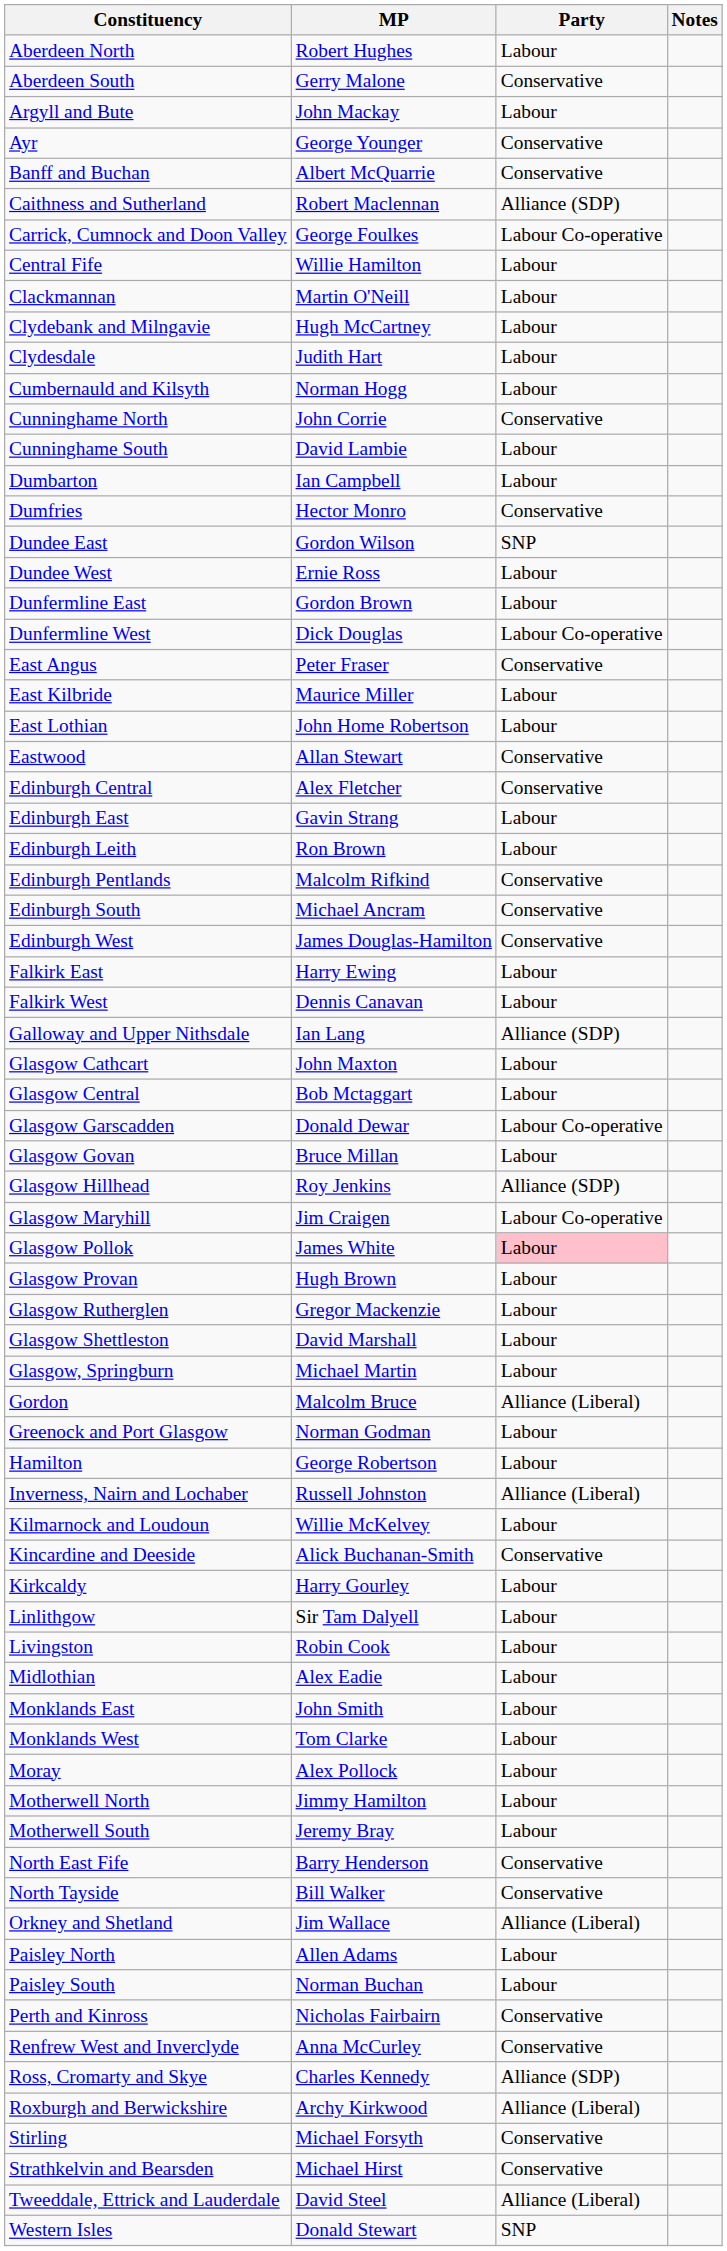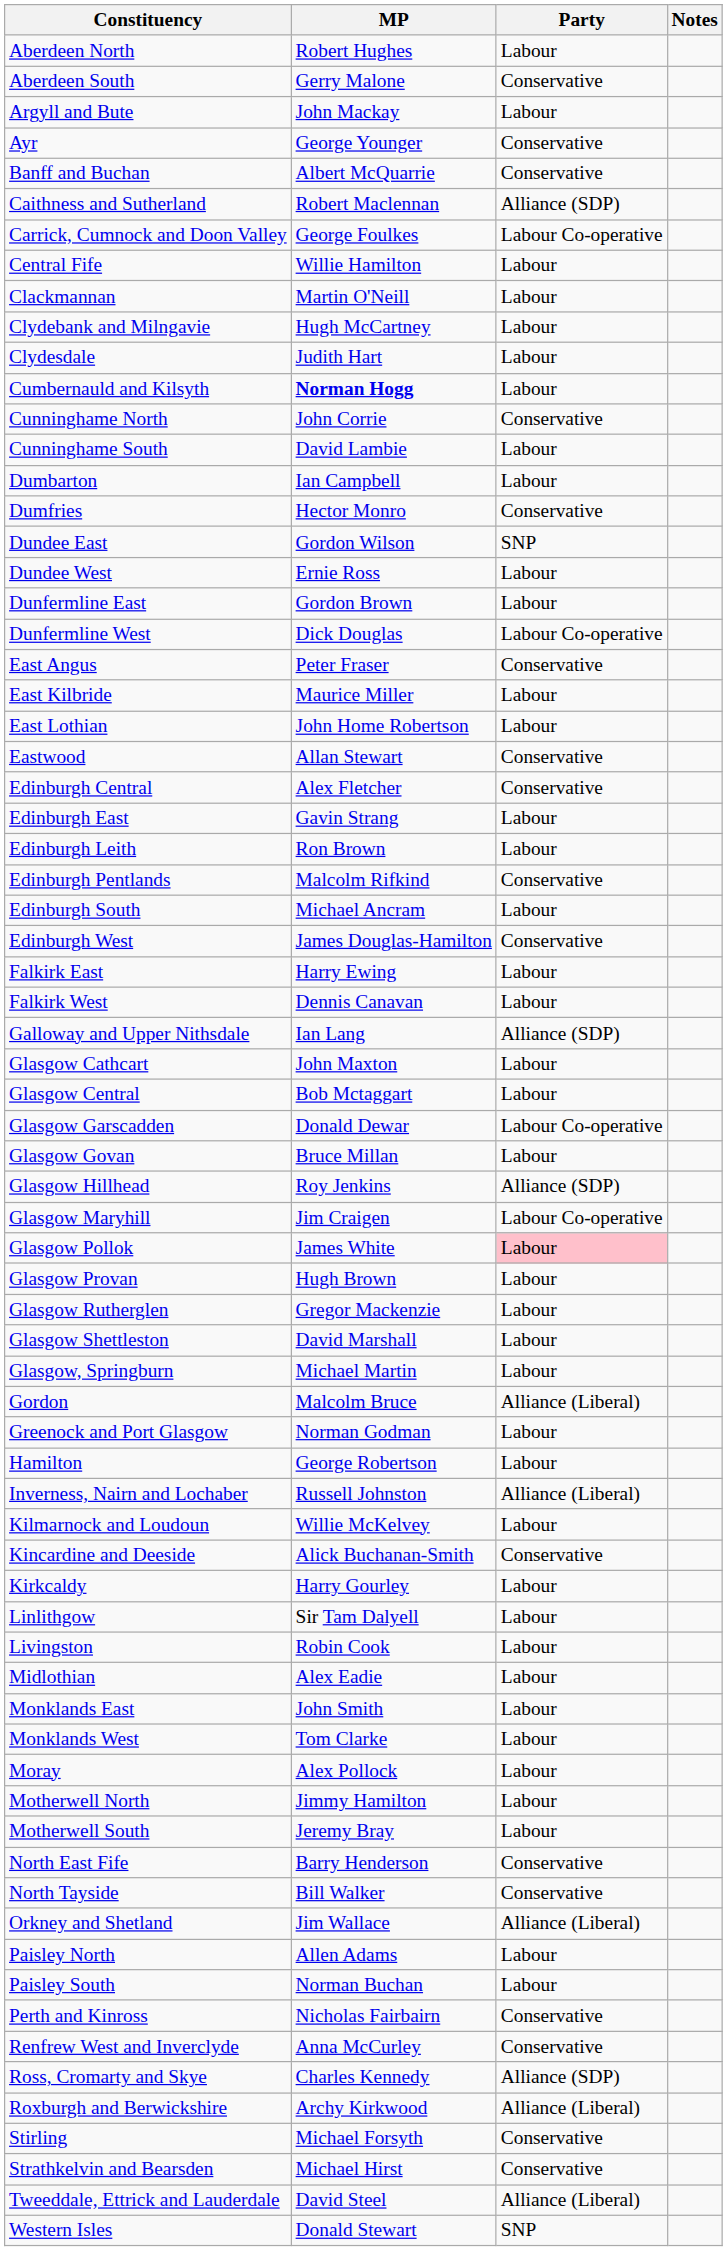 <table class="wikitable sortable">
 <tr>
 <th>Constituency</th>
 <th>MP</th>
 <th>Party</th>
 <th>Notes</th>
 </tr>
 <tr>
 <td><a href='#'>Aberdeen North</a></td>
 <td><a href='#'>Robert Hughes</a></td>
 <td>Labour</td>
 <td></td>
 </tr>
 <tr>
 <td><a href='#'>Aberdeen South</a></td>
 <td><a href='#'>Gerry Malone</a></td>
 <td>Conservative</td>
 <td></td>
 </tr>
 <tr>
 <td><a href='#'>Argyll and Bute</a></td>
 <td><a href='#'>John Mackay</a></td>
 <td>Labour</td>
 <td></td>
 </tr>
 <tr>
 <td><a href='#'>Ayr</a></td>
 <td><a href='#'>George Younger</a></td>
 <td>Conservative</td>
 <td></td>
 </tr>
 <tr>
 <td><a href='#'>Banff and Buchan</a></td>
 <td><a href='#'>Albert McQuarrie</a></td>
 <td>Conservative</td>
 <td></td>
 </tr>
 <tr>
 <td><a href='#'>Caithness and Sutherland</a></td>
 <td><a href='#'>Robert Maclennan</a></td>
 <td>Alliance (SDP)</td>
 <td></td>
 </tr>
 <tr>
 <td><a href='#'>Carrick, Cumnock and Doon Valley</a></td>
 <td><a href='#'>George Foulkes</a></td>
 <td>Labour Co-operative</td>
 <td></td>
 </tr>
 <tr>
 <td><a href='#'>Central Fife</a></td>
 <td><a href='#'>Willie Hamilton</a></td>
 <td>Labour</td>
 <td></td>
 </tr>
 <tr>
 <td><a href='#'>Clackmannan</a></td>
 <td><a href='#'>Martin O'Neill</a></td>
 <td>Labour</td>
 <td></td>
 </tr>
 <tr>
 <td><a href='#'>Clydebank and Milngavie</a></td>
 <td><a href='#'>Hugh McCartney</a></td>
 <td>Labour</td>
 <td></td>
 </tr>
 <tr>
 <td><a href='#'>Clydesdale</a></td>
 <td><a href='#'>Judith Hart</a></td>
 <td>Labour</td>
 <td></td>
 </tr>
 <tr>
 <td><a href='#'>Cumbernauld and Kilsyth</a></td>
-<td><a href='#'>Norman Hogg</a></td>
+<td><strong><a href='#'>Norman Hogg</a></strong></td>
 <td>Labour</td>
 <td></td>
 </tr>
 <tr>
 <td><a href='#'>Cunninghame North</a></td>
 <td><a href='#'>John Corrie</a></td>
 <td>Conservative</td>
 <td></td>
 </tr>
 <tr>
 <td><a href='#'>Cunninghame South</a></td>
 <td><a href='#'>David Lambie</a></td>
 <td>Labour</td>
 <td></td>
 </tr>
 <tr>
 <td><a href='#'>Dumbarton</a></td>
 <td><a href='#'>Ian Campbell</a></td>
 <td>Labour</td>
 <td></td>
 </tr>
 <tr>
 <td><a href='#'>Dumfries</a></td>
 <td><a href='#'>Hector Monro</a></td>
 <td>Conservative</td>
 <td></td>
 </tr>
 <tr>
 <td><a href='#'>Dundee East</a></td>
 <td><a href='#'>Gordon Wilson</a></td>
 <td>SNP</td>
 <td></td>
 </tr>
 <tr>
 <td><a href='#'>Dundee West</a></td>
 <td><a href='#'>Ernie Ross</a></td>
 <td>Labour</td>
 <td></td>
 </tr>
 <tr>
 <td><a href='#'>Dunfermline East</a></td>
 <td><a href='#'>Gordon Brown</a></td>
 <td>Labour</td>
 <td></td>
 </tr>
 <tr>
 <td><a href='#'>Dunfermline West</a></td>
 <td><a href='#'>Dick Douglas</a></td>
 <td>Labour Co-operative</td>
 <td></td>
 </tr>
 <tr>
 <td><a href='#'>East Angus</a></td>
 <td><a href='#'>Peter Fraser</a></td>
 <td>Conservative</td>
 <td></td>
 </tr>
 <tr>
 <td><a href='#'>East Kilbride</a></td>
 <td><a href='#'>Maurice Miller</a></td>
 <td>Labour</td>
 <td></td>
 </tr>
 <tr>
 <td><a href='#'>East Lothian</a></td>
 <td><a href='#'>John Home Robertson</a></td>
 <td>Labour</td>
 <td></td>
 </tr>
 <tr>
 <td><a href='#'>Eastwood</a></td>
 <td><a href='#'>Allan Stewart</a></td>
 <td>Conservative</td>
 <td></td>
 </tr>
 <tr>
 <td><a href='#'>Edinburgh Central</a></td>
 <td><a href='#'>Alex Fletcher</a></td>
 <td>Conservative</td>
 <td></td>
 </tr>
 <tr>
 <td><a href='#'>Edinburgh East</a></td>
 <td><a href='#'>Gavin Strang</a></td>
 <td>Labour</td>
 <td></td>
 </tr>
 <tr>
 <td><a href='#'>Edinburgh Leith</a></td>
 <td><a href='#'>Ron Brown</a></td>
 <td>Labour</td>
 <td></td>
 </tr>
 <tr>
 <td><a href='#'>Edinburgh Pentlands</a></td>
 <td><a href='#'>Malcolm Rifkind</a></td>
 <td>Conservative</td>
 <td></td>
 </tr>
 <tr>
 <td><a href='#'>Edinburgh South</a></td>
 <td><a href='#'>Michael Ancram</a></td>
-<td>Conservative</td>
+<td>Labour</td>
 <td></td>
 </tr>
 <tr>
 <td><a href='#'>Edinburgh West</a></td>
 <td><a href='#'>James Douglas-Hamilton</a></td>
 <td>Conservative</td>
 <td></td>
 </tr>
 <tr>
 <td><a href='#'>Falkirk East</a></td>
 <td><a href='#'>Harry Ewing</a></td>
 <td>Labour</td>
 <td></td>
 </tr>
 <tr>
 <td><a href='#'>Falkirk West</a></td>
 <td><a href='#'>Dennis Canavan</a></td>
 <td>Labour</td>
 <td></td>
 </tr>
 <tr>
 <td><a href='#'>Galloway and Upper Nithsdale</a></td>
 <td><a href='#'>Ian Lang</a></td>
 <td>Alliance (SDP)</td>
 <td></td>
 </tr>
 <tr>
 <td><a href='#'>Glasgow Cathcart</a></td>
 <td><a href='#'>John Maxton</a></td>
 <td>Labour</td>
 <td></td>
 </tr>
 <tr>
 <td><a href='#'>Glasgow Central</a></td>
 <td><a href='#'>Bob Mctaggart</a></td>
 <td>Labour</td>
 <td></td>
 </tr>
 <tr>
 <td><a href='#'>Glasgow Garscadden</a></td>
 <td><a href='#'>Donald Dewar</a></td>
 <td>Labour Co-operative</td>
 <td></td>
 </tr>
 <tr>
 <td><a href='#'>Glasgow Govan</a></td>
 <td><a href='#'>Bruce Millan</a></td>
 <td>Labour</td>
 <td></td>
 </tr>
 <tr>
 <td><a href='#'>Glasgow Hillhead</a></td>
 <td><a href='#'>Roy Jenkins</a></td>
 <td>Alliance (SDP)</td>
 <td></td>
 </tr>
 <tr>
 <td><a href='#'>Glasgow Maryhill</a></td>
 <td><a href='#'>Jim Craigen</a></td>
 <td>Labour Co-operative</td>
 <td></td>
 </tr>
 <tr>
 <td><a href='#'>Glasgow Pollok</a></td>
 <td><a href='#'>James White</a></td>
 <td style="background: pink;">Labour</td>
 <td></td>
 </tr>
 <tr>
 <td><a href='#'>Glasgow Provan</a></td>
 <td><a href='#'>Hugh Brown</a></td>
 <td>Labour</td>
 <td></td>
 </tr>
 <tr>
 <td><a href='#'>Glasgow Rutherglen</a></td>
 <td><a href='#'>Gregor Mackenzie</a></td>
 <td>Labour</td>
 <td></td>
 </tr>
 <tr>
 <td><a href='#'>Glasgow Shettleston</a></td>
 <td><a href='#'>David Marshall</a></td>
 <td>Labour</td>
 <td></td>
 </tr>
 <tr>
 <td><a href='#'>Glasgow, Springburn</a></td>
 <td><a href='#'>Michael Martin</a></td>
 <td>Labour</td>
 <td></td>
 </tr>
 <tr>
 <td><a href='#'>Gordon</a></td>
 <td><a href='#'>Malcolm Bruce</a></td>
 <td>Alliance (Liberal)</td>
 <td></td>
 </tr>
 <tr>
 <td><a href='#'>Greenock and Port Glasgow</a></td>
 <td><a href='#'>Norman Godman</a></td>
 <td>Labour</td>
 <td></td>
 </tr>
 <tr>
 <td><a href='#'>Hamilton</a></td>
 <td><a href='#'>George Robertson</a></td>
 <td>Labour</td>
 <td></td>
 </tr>
 <tr>
 <td><a href='#'>Inverness, Nairn and Lochaber</a></td>
 <td><a href='#'>Russell Johnston</a></td>
 <td>Alliance (Liberal)</td>
 <td></td>
 </tr>
 <tr>
 <td><a href='#'>Kilmarnock and Loudoun</a></td>
 <td><a href='#'>Willie McKelvey</a></td>
 <td>Labour</td>
 <td></td>
 </tr>
 <tr>
 <td><a href='#'>Kincardine and Deeside</a></td>
 <td><a href='#'>Alick Buchanan-Smith</a></td>
 <td>Conservative</td>
 <td></td>
 </tr>
 <tr>
 <td><a href='#'>Kirkcaldy</a></td>
 <td><a href='#'>Harry Gourley</a></td>
 <td>Labour</td>
 <td></td>
 </tr>
 <tr>
 <td><a href='#'>Linlithgow</a></td>
 <td>Sir <a href='#'>Tam Dalyell</a></td>
 <td>Labour</td>
 <td></td>
 </tr>
 <tr>
 <td><a href='#'>Livingston</a></td>
 <td><a href='#'>Robin Cook</a></td>
 <td>Labour</td>
 <td></td>
 </tr>
 <tr>
 <td><a href='#'>Midlothian</a></td>
 <td><a href='#'>Alex Eadie</a></td>
 <td>Labour</td>
 <td></td>
 </tr>
 <tr>
 <td><a href='#'>Monklands East</a></td>
 <td><a href='#'>John Smith</a></td>
 <td>Labour</td>
 <td></td>
 </tr>
 <tr>
 <td><a href='#'>Monklands West</a></td>
 <td><a href='#'>Tom Clarke</a></td>
 <td>Labour</td>
 <td></td>
 </tr>
 <tr>
 <td><a href='#'>Moray</a></td>
 <td><a href='#'>Alex Pollock</a></td>
 <td>Labour</td>
 <td></td>
 </tr>
 <tr>
 <td><a href='#'>Motherwell North</a></td>
 <td><a href='#'>Jimmy Hamilton</a></td>
 <td>Labour</td>
 <td></td>
 </tr>
 <tr>
 <td><a href='#'>Motherwell South</a></td>
 <td><a href='#'>Jeremy Bray</a></td>
 <td>Labour</td>
 <td></td>
 </tr>
 <tr>
 <td><a href='#'>North East Fife</a></td>
 <td><a href='#'>Barry Henderson</a></td>
 <td>Conservative</td>
 <td></td>
 </tr>
 <tr>
 <td><a href='#'>North Tayside</a></td>
 <td><a href='#'>Bill Walker</a></td>
 <td>Conservative</td>
 <td></td>
 </tr>
 <tr>
 <td><a href='#'>Orkney and Shetland</a></td>
 <td><a href='#'>Jim Wallace</a></td>
 <td>Alliance (Liberal)</td>
 <td></td>
 </tr>
 <tr>
 <td><a href='#'>Paisley North</a></td>
 <td><a href='#'>Allen Adams</a></td>
 <td>Labour</td>
 <td></td>
 </tr>
 <tr>
 <td><a href='#'>Paisley South</a></td>
 <td><a href='#'>Norman Buchan</a></td>
 <td>Labour</td>
 <td></td>
 </tr>
 <tr>
 <td><a href='#'>Perth and Kinross</a></td>
 <td><a href='#'>Nicholas Fairbairn</a></td>
 <td>Conservative</td>
 <td></td>
 </tr>
 <tr>
 <td><a href='#'>Renfrew West and Inverclyde</a></td>
 <td><a href='#'>Anna McCurley</a></td>
 <td>Conservative</td>
 <td></td>
 </tr>
 <tr>
 <td><a href='#'>Ross, Cromarty and Skye</a></td>
 <td><a href='#'>Charles Kennedy</a></td>
 <td>Alliance (SDP)</td>
 <td></td>
 </tr>
 <tr>
 <td><a href='#'>Roxburgh and Berwickshire</a></td>
 <td><a href='#'>Archy Kirkwood</a></td>
 <td>Alliance (Liberal)</td>
 <td></td>
 </tr>
 <tr>
 <td><a href='#'>Stirling</a></td>
 <td><a href='#'>Michael Forsyth</a></td>
 <td>Conservative</td>
 <td></td>
 </tr>
 <tr>
 <td><a href='#'>Strathkelvin and Bearsden</a></td>
 <td><a href='#'>Michael Hirst</a></td>
 <td>Conservative</td>
 <td></td>
 </tr>
 <tr>
 <td><a href='#'>Tweeddale, Ettrick and Lauderdale</a></td>
 <td><a href='#'>David Steel</a></td>
 <td>Alliance (Liberal)</td>
 <td></td>
 </tr>
 <tr>
 <td><a href='#'>Western Isles</a></td>
 <td><a href='#'>Donald Stewart</a></td>
 <td>SNP</td>
 <td></td>
 </tr>
 </table>
